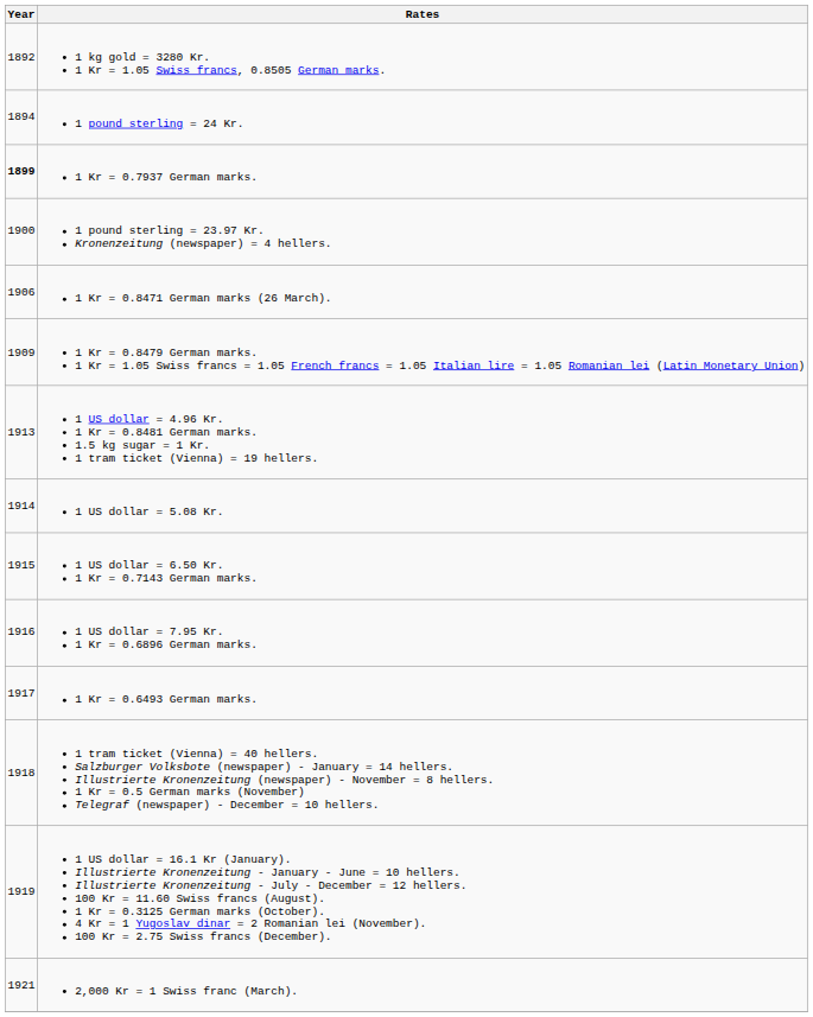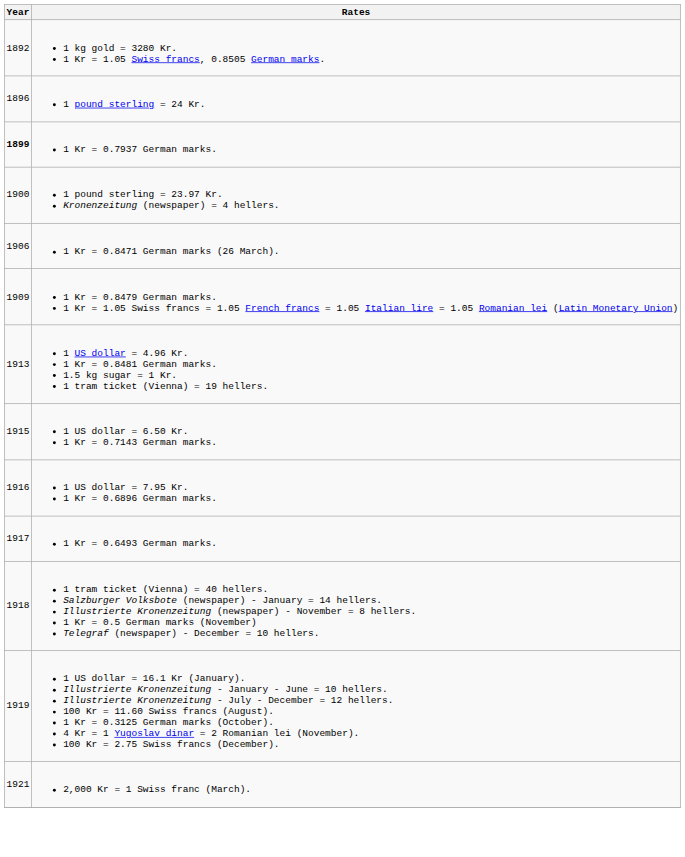 <table class="wikitable plainlist">
 <tr>
 <th>Year</th>
 <th>Rates</th>
 </tr>
 <tr>
 <td>1892</td>
 <td><br><ul><li>1 kg gold = 3280 Kr.</li><li>1 Kr = 1.05 <a href='#'>Swiss francs</a>, 0.8505 <a href='#'>German marks</a>.</li></ul></td>
 </tr>
 <tr>
-<td>1894</td>
+<td>1896</td>
 <td><br><ul><li>1 <a href='#'>pound sterling</a> = 24 Kr.</li></ul></td>
 </tr>
 <tr>
 <td><strong>1899</strong></td>
 <td><br><ul><li>1 Kr = 0.7937 German marks.</li></ul></td>
 </tr>
 <tr>
 <td>1900</td>
 <td><br><ul><li>1 pound sterling = 23.97 Kr.</li><li><em>Kronenzeitung</em> (newspaper) = 4 hellers.</li></ul></td>
 </tr>
 <tr>
 <td>1906</td>
 <td><br><ul><li>1 Kr = 0.8471 German marks (26 March).</li></ul></td>
 </tr>
 <tr>
 <td>1909</td>
 <td><br><ul><li>1 Kr = 0.8479 German marks.</li><li>1 Kr = 1.05 Swiss francs = 1.05 <a href='#'>French francs</a> = 1.05 <a href='#'>Italian lire</a> = 1.05 <a href='#'>Romanian lei</a> (<a href='#'>Latin Monetary Union</a>)</li></ul></td>
 </tr>
 <tr>
 <td>1913</td>
 <td><br><ul><li>1 <a href='#'>US dollar</a> = 4.96 Kr.</li><li>1 Kr = 0.8481 German marks.</li><li>1.5 kg sugar = 1 Kr.</li><li>1 tram ticket (Vienna) = 19 hellers.</li></ul></td>
-</tr>
-<tr>
-<td>1914</td>
-<td><br><ul><li>1 US dollar = 5.08 Kr.</li></ul></td>
 </tr>
 <tr>
 <td>1915</td>
 <td><br><ul><li>1 US dollar = 6.50 Kr.</li><li>1 Kr = 0.7143 German marks.</li></ul></td>
 </tr>
 <tr>
 <td>1916</td>
 <td><br><ul><li>1 US dollar = 7.95 Kr.</li><li>1 Kr = 0.6896 German marks.</li></ul></td>
 </tr>
 <tr>
 <td>1917</td>
 <td><br><ul><li>1 Kr = 0.6493 German marks.</li></ul></td>
 </tr>
 <tr>
 <td>1918</td>
 <td><br><ul><li>1 tram ticket (Vienna) = 40 hellers.</li><li><em>Salzburger Volksbote</em> (newspaper) - January = 14 hellers.</li><li><em>Illustrierte Kronenzeitung</em> (newspaper) - November = 8 hellers.</li><li>1 Kr = 0.5 German marks (November)</li><li><em>Telegraf</em> (newspaper) - December = 10 hellers.</li></ul></td>
 </tr>
 <tr>
 <td>1919</td>
 <td><br><ul><li>1 US dollar = 16.1 Kr (January).</li><li><em>Illustrierte Kronenzeitung</em> - January - June = 10 hellers.</li><li><em>Illustrierte Kronenzeitung</em> - July - December = 12 hellers.</li><li>100 Kr = 11.60 Swiss francs (August).</li><li>1 Kr = 0.3125 German marks (October).</li><li>4 Kr = 1 <a href='#'>Yugoslav dinar</a> = 2 Romanian lei (November).</li><li>100 Kr = 2.75 Swiss francs (December).</li></ul></td>
 </tr>
 <tr>
 <td>1921</td>
 <td><br><ul><li>2,000 Kr = 1 Swiss franc (March).</li></ul></td>
 </tr>
 <tr>
 </tr>
 </table>
